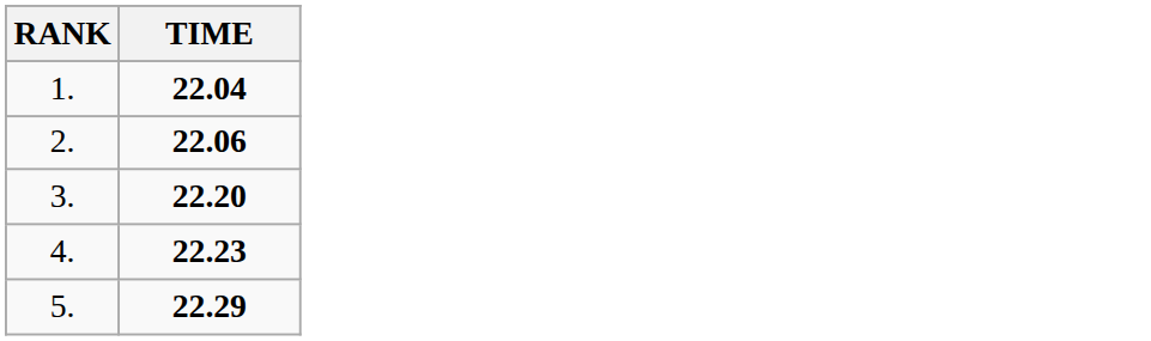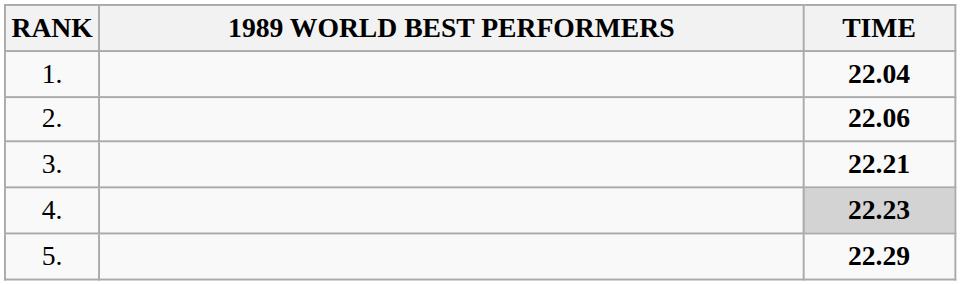 <table class="wikitable" style="border-collapse: collapse; font-size: 90%;">
 <tr>
 <th>RANK</th>
+<th align="center" style="width: 25em">1989 WORLD BEST PERFORMERS</th>
 <th align="center" style="width: 5em">TIME</th>
 </tr>
 <tr>
 <td align="center">1.</td>
+<td></td>
 <td align="center"><strong>22.04</strong></td>
 </tr>
 <tr>
 <td align="center">2.</td>
+<td></td>
 <td align="center"><strong>22.06</strong></td>
 </tr>
 <tr>
 <td align="center">3.</td>
-<td align="center"><strong>22.20</strong></td>
+<td></td>
+<td align="center"><strong>22.21</strong></td>
 </tr>
 <tr>
 <td align="center">4.</td>
-<td align="center"><strong>22.23</strong></td>
+<td></td>
+<td align="center" style="background: lightgrey;"><strong>22.23</strong></td>
 </tr>
 <tr>
 <td align="center">5.</td>
+<td></td>
 <td align="center"><strong>22.29</strong></td>
 </tr>
 </table>
